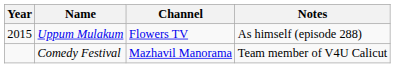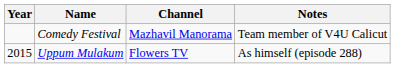 <table class="wikitable sortable">
 <tr>
 <th>Year</th>
 <th>Name</th>
 <th class="unsortable">Channel</th>
 <th class="unsortable">Notes</th>
 </tr>
 <tr>
+<td></td>
+<td><em>Comedy Festival</em></td>
+<td><a href='#'>Mazhavil Manorama</a></td>
+<td>Team member of V4U Calicut</td>
+</tr>
+<tr>
 <td>2015</td>
 <td><em><a href='#'>Uppum Mulakum</a></em></td>
 <td><a href='#'>Flowers TV</a></td>
 <td>As himself (episode 288)</td>
 </tr>
-<tr>
-<td></td>
-<td><em>Comedy Festival</em></td>
-<td><a href='#'>Mazhavil Manorama</a></td>
-<td>Team member of V4U Calicut</td>
-</tr>
 </table>
